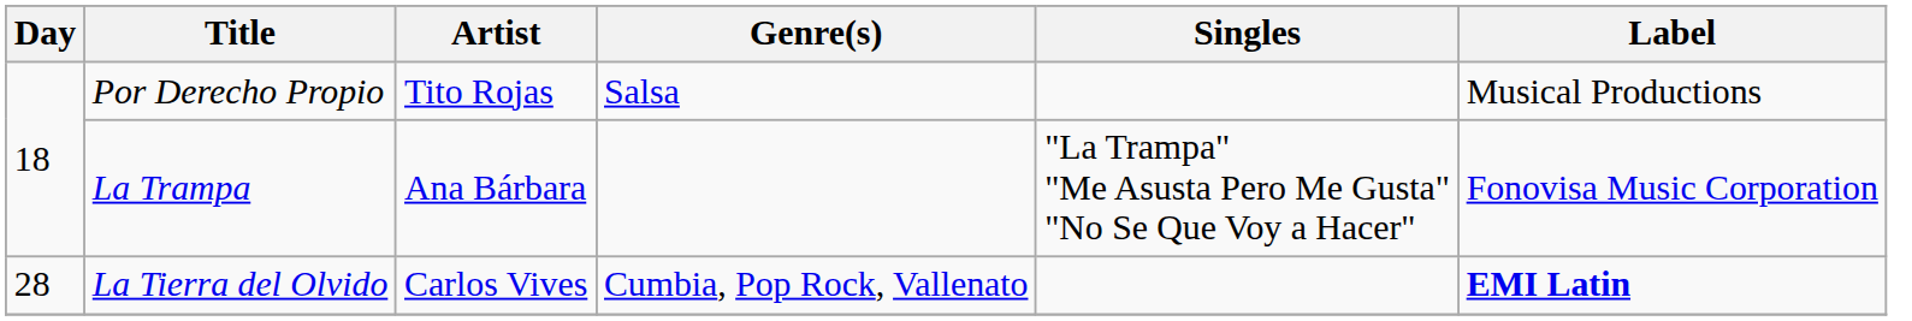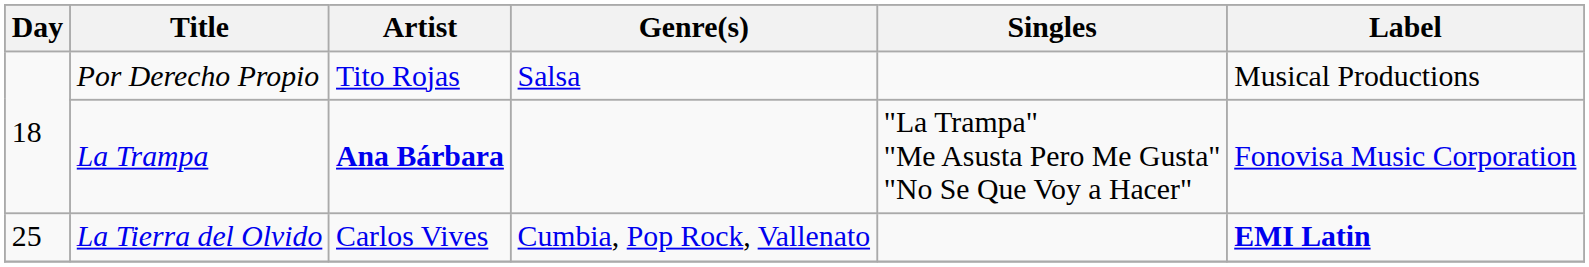 <table class="wikitable sortable" style="text-align: left;">
 <tr>
 <th>Day</th>
 <th>Title</th>
 <th>Artist</th>
 <th>Genre(s)</th>
 <th>Singles</th>
 <th>Label</th>
 </tr>
 <tr>
 <td rowspan="2">18</td>
 <td><em>Por Derecho Propio</em></td>
 <td><a href='#'>Tito Rojas</a></td>
 <td><a href='#'>Salsa</a></td>
 <td></td>
 <td>Musical Productions</td>
 </tr>
 <tr>
 <td><em><a href='#'>La Trampa</a></em></td>
-<td><a href='#'>Ana Bárbara</a></td>
+<td><strong><a href='#'>Ana Bárbara</a></strong></td>
 <td></td>
 <td>"La Trampa"<br>"Me Asusta Pero Me Gusta"<br>"No Se Que Voy a Hacer"</td>
 <td><a href='#'>Fonovisa Music Corporation</a></td>
 </tr>
 <tr>
-<td>28</td>
+<td>25</td>
 <td><em><a href='#'>La Tierra del Olvido</a></em></td>
 <td><a href='#'>Carlos Vives</a></td>
 <td><a href='#'>Cumbia</a>, <a href='#'>Pop Rock</a>, <a href='#'>Vallenato</a></td>
 <td></td>
 <td><strong><a href='#'>EMI Latin</a></strong></td>
 </tr>
 <tr>
 </tr>
 </table>
